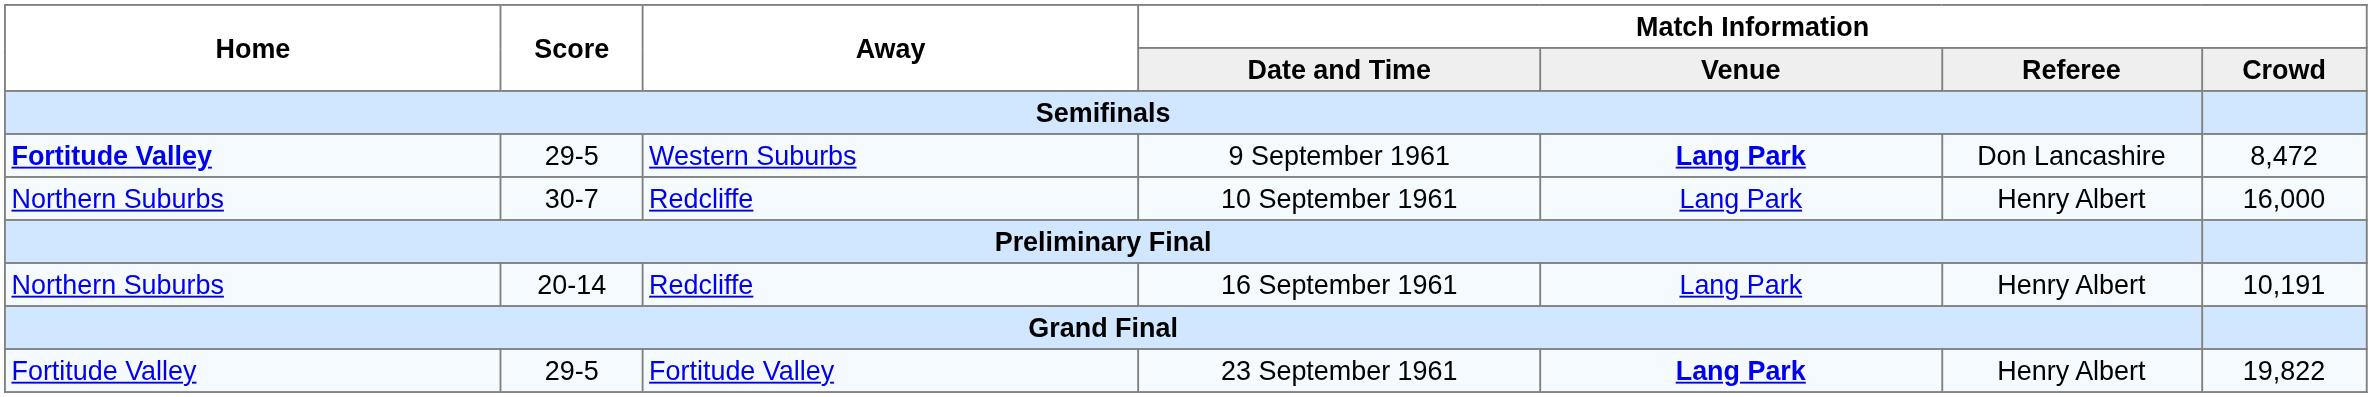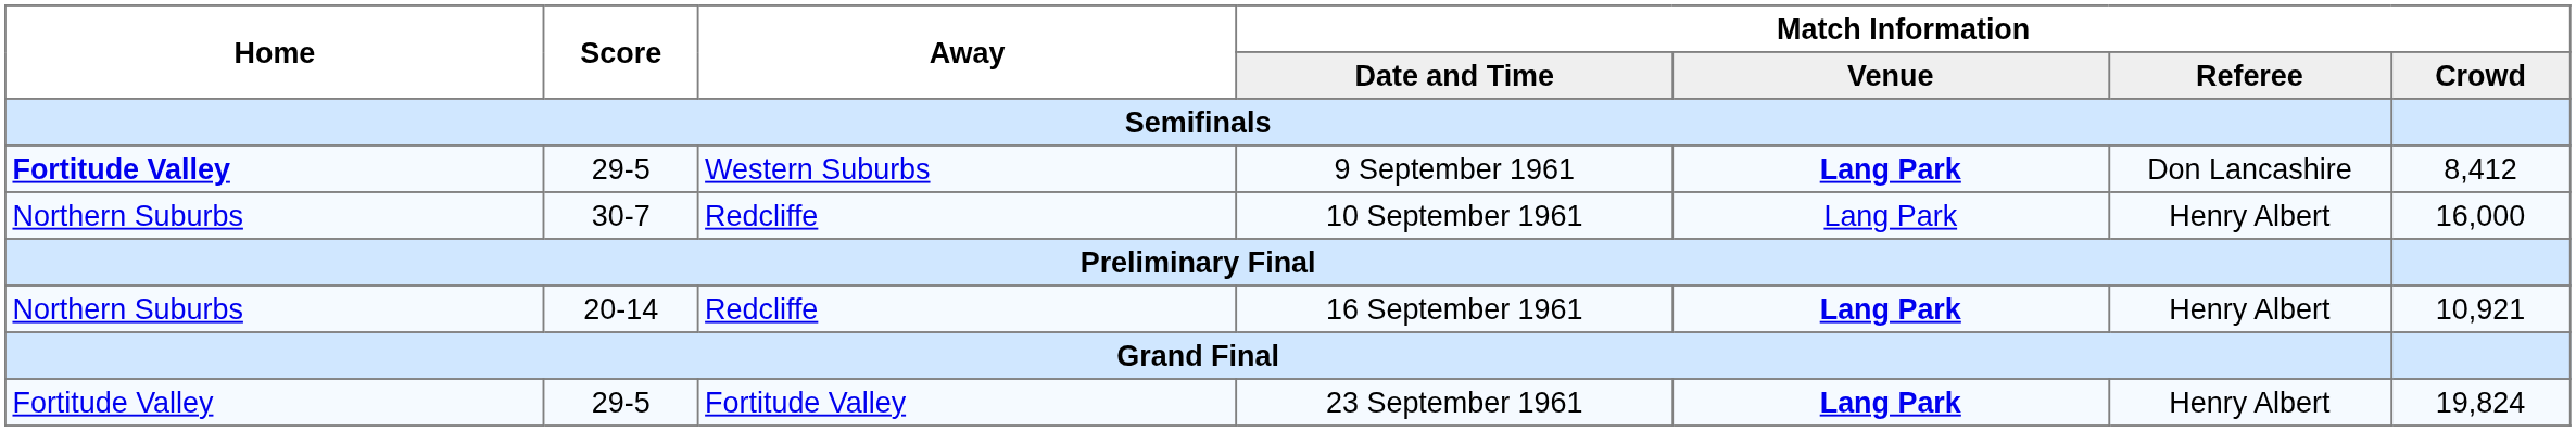 <table border="1" cellpadding="3" cellspacing="0" width="100%" style="border-collapse:collapse; font-size:90%; text-align:center;">
 <tr>
 <th rowspan="2" width="21%">Home</th>
 <th rowspan="2" width="6%">Score</th>
 <th rowspan="2" width="21%">Away</th>
 <th colspan="5">Match Information</th>
 </tr>
 <tr bgcolor="#EFEFEF">
 <th width="17%">Date and Time</th>
 <th width="17%">Venue</th>
 <th width="11%">Referee</th>
 <th>Crowd</th>
 </tr>
 <tr bgcolor="#D0E7FF">
 <td colspan="6"><strong>Semifinals</strong></td>
 <td></td>
 </tr>
 <tr bgcolor="#F5FAFF">
 <td align="left"><strong> <a href='#'>Fortitude Valley</a></strong></td>
 <td>29-5</td>
 <td align="left"> <a href='#'>Western Suburbs</a></td>
 <td>9 September 1961</td>
 <td><strong><a href='#'>Lang Park</a></strong></td>
 <td>Don Lancashire</td>
-<td>8,472</td>
+<td>8,412</td>
 </tr>
 <tr bgcolor="#F5FAFF">
 <td align="left"> <a href='#'>Northern Suburbs</a></td>
 <td>30-7</td>
 <td align="left"> <a href='#'>Redcliffe</a></td>
 <td>10 September 1961</td>
 <td><a href='#'>Lang Park</a></td>
 <td>Henry Albert</td>
 <td>16,000</td>
 </tr>
 <tr bgcolor="#D0E7FF">
 <td colspan="6"><strong>Preliminary Final</strong></td>
 <td></td>
 </tr>
 <tr bgcolor="#F5FAFF">
 <td align="left"> <a href='#'>Northern Suburbs</a></td>
 <td>20-14</td>
 <td align="left"> <a href='#'>Redcliffe</a></td>
 <td>16 September 1961</td>
-<td><a href='#'>Lang Park</a></td>
+<td><strong><a href='#'>Lang Park</a></strong></td>
 <td>Henry Albert</td>
-<td>10,191</td>
+<td>10,921</td>
 </tr>
 <tr bgcolor="#D0E7FF">
 <td colspan="6"><strong>Grand Final</strong></td>
 <td></td>
 </tr>
 <tr bgcolor="#F5FAFF">
 <td align="left"> <a href='#'>Fortitude Valley</a></td>
 <td>29-5</td>
 <td align="left"> <a href='#'>Fortitude Valley</a></td>
 <td>23 September 1961</td>
 <td><strong><a href='#'>Lang Park</a></strong></td>
 <td>Henry Albert</td>
-<td>19,822</td>
+<td>19,824</td>
 </tr>
 </table>
